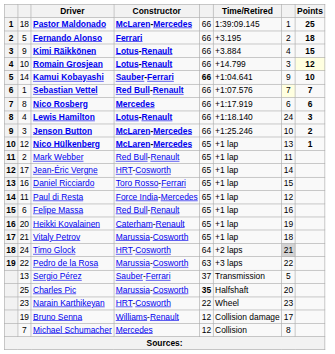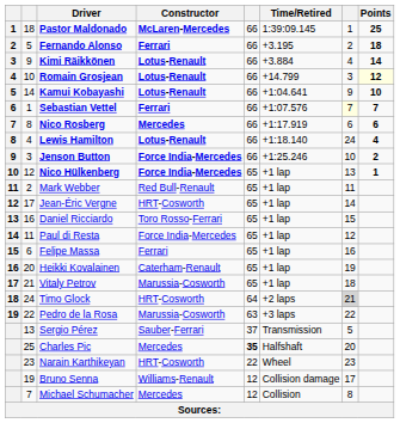 <table class="wikitable sortable" style="font-size: 85%">
 <tr>
 <th scope="col"></th>
 <th scope="col"></th>
 <th scope="col">Driver</th>
 <th scope="col">Constructor</th>
 <th scope="col" class="unsortable"></th>
 <th scope="col" class="unsortable">Time/Retired</th>
 <th scope="col"></th>
 <th scope="col">Points</th>
 </tr>
 <tr>
 <th scope="row">1</th>
 <td align="center">18</td>
 <td data-sort-value="MAL"><strong> <a href='#'>Pastor Maldonado</a></strong></td>
 <td><strong><a href='#'>McLaren</a>-<a href='#'>Mercedes</a></strong></td>
 <td>66</td>
 <td>1:39:09.145</td>
 <td align="center">1</td>
 <td align="center"><strong>25</strong></td>
 </tr>
 <tr>
 <th scope="row">2</th>
 <td align="center">5</td>
 <td data-sort-value="ALO"><strong> <a href='#'>Fernando Alonso</a></strong></td>
 <td><strong><a href='#'>Ferrari</a></strong></td>
 <td>66</td>
 <td>+3.195</td>
 <td align="center">2</td>
 <td align="center"><strong>18</strong></td>
 </tr>
 <tr>
 <th scope="row">3</th>
 <td align="center">9</td>
 <td data-sort-value="RAI"><strong> <a href='#'>Kimi Räikkönen</a></strong></td>
 <td><strong><a href='#'>Lotus</a>-<a href='#'>Renault</a></strong></td>
 <td>66</td>
 <td>+3.884</td>
 <td align="center">4</td>
-<td align="center"><strong>15</strong></td>
+<td align="center"><strong>14</strong></td>
 </tr>
 <tr>
 <th scope="row">4</th>
 <td align="center">10</td>
 <td data-sort-value="GRO"><strong> <a href='#'>Romain Grosjean</a></strong></td>
 <td><strong><a href='#'>Lotus</a>-<a href='#'>Renault</a></strong></td>
 <td>66</td>
 <td>+14.799</td>
 <td align="center">3</td>
 <td align="center" style="background: lightyellow;"><strong>12</strong></td>
 </tr>
 <tr>
 <th scope="row">5</th>
 <td align="center">14</td>
 <td data-sort-value="KOB"><strong> <a href='#'>Kamui Kobayashi</a></strong></td>
-<td><strong><a href='#'>Sauber</a>-<a href='#'>Ferrari</a></strong></td>
-<td><strong>66</strong></td>
+<td><strong><a href='#'>Lotus</a>-<a href='#'>Renault</a></strong></td>
+<td>66</td>
 <td>+1:04.641</td>
 <td align="center">9</td>
 <td align="center"><strong>10</strong></td>
 </tr>
 <tr>
 <th scope="row">6</th>
 <td align="center">1</td>
 <td data-sort-value="VET"><strong> <a href='#'>Sebastian Vettel</a></strong></td>
-<td><strong><a href='#'>Red Bull</a>-<a href='#'>Renault</a></strong></td>
+<td><strong><a href='#'>Ferrari</a></strong></td>
 <td>66</td>
 <td>+1:07.576</td>
 <td align="center" style="background: lightyellow;">7</td>
 <td align="center"><strong>7</strong></td>
 </tr>
 <tr>
 <th scope="row">7</th>
 <td align="center">8</td>
 <td data-sort-value="ROS"><strong> <a href='#'>Nico Rosberg</a></strong></td>
 <td><strong><a href='#'>Mercedes</a></strong></td>
 <td>66</td>
 <td>+1:17.919</td>
 <td align="center">6</td>
 <td align="center"><strong>6</strong></td>
 </tr>
 <tr>
 <th scope="row">8</th>
 <td align="center">4</td>
 <td data-sort-value="HAM"><strong> <a href='#'>Lewis Hamilton</a></strong></td>
 <td><strong><a href='#'>Lotus</a>-<a href='#'>Renault</a></strong></td>
 <td>66</td>
 <td>+1:18.140</td>
 <td align="center">24</td>
-<td align="center"><strong>3</strong></td>
+<td align="center"><strong>4</strong></td>
 </tr>
 <tr>
 <th scope="row">9</th>
 <td align="center">3</td>
 <td data-sort-value="BUT"><strong> <a href='#'>Jenson Button</a></strong></td>
-<td><strong><a href='#'>McLaren</a>-<a href='#'>Mercedes</a></strong></td>
+<td><strong><a href='#'>Force India</a>-<a href='#'>Mercedes</a></strong></td>
 <td>66</td>
 <td>+1:25.246</td>
 <td align="center">10</td>
 <td align="center"><strong>2</strong></td>
 </tr>
 <tr>
 <th scope="row">10</th>
 <td align="center">12</td>
 <td data-sort-value="HUL"><strong> <a href='#'>Nico Hülkenberg</a></strong></td>
-<td><strong><a href='#'>McLaren</a>-<a href='#'>Mercedes</a></strong></td>
+<td><strong><a href='#'>Force India</a>-<a href='#'>Mercedes</a></strong></td>
 <td>65</td>
 <td>+1 lap</td>
 <td align="center">13</td>
 <td align="center"><strong>1</strong></td>
 </tr>
 <tr>
 <th scope="row">11</th>
 <td align="center">2</td>
 <td data-sort-value="WEB"> <a href='#'>Mark Webber</a></td>
 <td><a href='#'>Red Bull</a>-<a href='#'>Renault</a></td>
 <td>65</td>
 <td>+1 lap</td>
 <td align="center">11</td>
 <td></td>
 </tr>
 <tr>
 <th scope="row">12</th>
 <td align="center">17</td>
 <td data-sort-value="VER"> <a href='#'>Jean-Éric Vergne</a></td>
 <td><a href='#'>HRT</a>-<a href='#'>Cosworth</a></td>
 <td>65</td>
 <td>+1 lap</td>
 <td align="center">14</td>
 <td></td>
 </tr>
 <tr>
 <th scope="row">13</th>
 <td align="center">16</td>
 <td data-sort-value="RIC"> <a href='#'>Daniel Ricciardo</a></td>
 <td><a href='#'>Toro Rosso</a>-<a href='#'>Ferrari</a></td>
 <td>65</td>
 <td>+1 lap</td>
 <td align="center">15</td>
 <td></td>
 </tr>
 <tr>
 <th scope="row">14</th>
 <td align="center">11</td>
 <td data-sort-value="DIR"> <a href='#'>Paul di Resta</a></td>
 <td><a href='#'>Force India</a>-<a href='#'>Mercedes</a></td>
 <td>65</td>
 <td>+1 lap</td>
 <td align="center">12</td>
 <td></td>
 </tr>
 <tr>
 <th scope="row">15</th>
 <td align="center">6</td>
 <td data-sort-value="MAS"> <a href='#'>Felipe Massa</a></td>
-<td><a href='#'>Red Bull</a>-<a href='#'>Renault</a></td>
+<td><a href='#'>Ferrari</a></td>
 <td>65</td>
 <td>+1 lap</td>
 <td align="center">16</td>
 <td></td>
 </tr>
 <tr>
 <th scope="row">16</th>
 <td align="center">20</td>
 <td data-sort-value="KOV"> <a href='#'>Heikki Kovalainen</a></td>
 <td><a href='#'>Caterham</a>-<a href='#'>Renault</a></td>
 <td>65</td>
 <td>+1 lap</td>
 <td align="center">19</td>
 <td></td>
 </tr>
 <tr>
 <th scope="row">17</th>
 <td align="center">21</td>
 <td data-sort-value="PET"> <a href='#'>Vitaly Petrov</a></td>
 <td><a href='#'>Marussia</a>-<a href='#'>Cosworth</a></td>
 <td>65</td>
 <td>+1 lap</td>
 <td align="center">18</td>
 <td></td>
 </tr>
 <tr>
 <th scope="row">18</th>
 <td align="center">24</td>
 <td data-sort-value="GLO"> <a href='#'>Timo Glock</a></td>
 <td><a href='#'>HRT</a>-<a href='#'>Cosworth</a></td>
 <td>64</td>
 <td>+2 laps</td>
 <td align="center" style="background: lightgrey;">21</td>
 <td></td>
 </tr>
 <tr>
 <th scope="row">19</th>
 <td align="center">22</td>
 <td data-sort-value="DEL"> <a href='#'>Pedro de la Rosa</a></td>
 <td><a href='#'>Marussia</a>-<a href='#'>Cosworth</a></td>
 <td>63</td>
 <td>+3 laps</td>
 <td align="center">22</td>
 <td></td>
 </tr>
 <tr>
 <th scope="row" data-sort-value="20"></th>
 <td align="center">13</td>
 <td data-sort-value="PER"> <a href='#'>Sergio Pérez</a></td>
 <td><a href='#'>Sauber</a>-<a href='#'>Ferrari</a></td>
 <td>37</td>
 <td>Transmission</td>
 <td align="center">5</td>
 <td></td>
 </tr>
 <tr>
 <th scope="row" data-sort-value="21"></th>
 <td align="center">25</td>
 <td data-sort-value="PIC"> <a href='#'>Charles Pic</a></td>
-<td><a href='#'>Marussia</a>-<a href='#'>Cosworth</a></td>
+<td><a href='#'>Mercedes</a></td>
 <td><strong>35</strong></td>
 <td>Halfshaft</td>
 <td align="center">20</td>
 <td></td>
 </tr>
 <tr>
 <th scope="row" data-sort-value="22"></th>
 <td align="center">23</td>
 <td data-sort-value="KAR"> <a href='#'>Narain Karthikeyan</a></td>
 <td><a href='#'>HRT</a>-<a href='#'>Cosworth</a></td>
 <td>22</td>
 <td>Wheel</td>
 <td align="center">23</td>
 <td></td>
 </tr>
 <tr>
 <th scope="row" data-sort-value="23"></th>
 <td align="center">19</td>
 <td data-sort-value="SEN"> <a href='#'>Bruno Senna</a></td>
 <td><a href='#'>Williams</a>-<a href='#'>Renault</a></td>
 <td>12</td>
 <td>Collision damage</td>
 <td align="center">17</td>
 <td></td>
 </tr>
 <tr>
 <th scope="row" data-sort-value="24"></th>
 <td align="center">7</td>
 <td data-sort-value="SCH"> <a href='#'>Michael Schumacher</a></td>
 <td><a href='#'>Mercedes</a></td>
 <td>12</td>
 <td>Collision</td>
 <td align="center">8</td>
 <td></td>
 </tr>
 <tr class="sortbottom">
 <th colspan=8>Sources:</th>
 </tr>
 </table>
